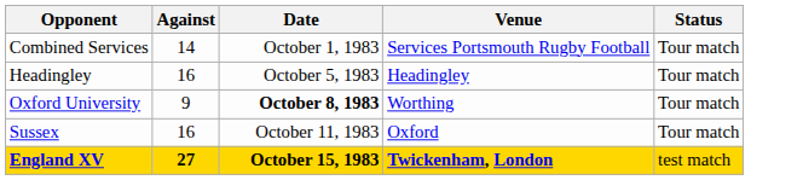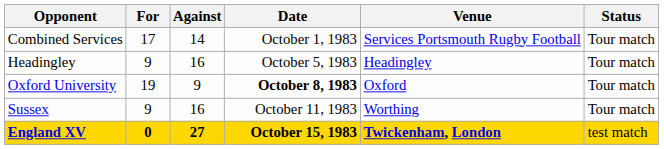 <table class=wikitable>
 <tr>
 <th>Opponent</th>
+<th>For</th>
 <th>Against</th>
 <th>Date</th>
 <th>Venue</th>
 <th>Status</th>
 </tr>
 <tr bgcolor=#fdfdfd>
 <td>Combined Services</td>
+<td align=center width=40>17</td>
 <td align=center width=40>14</td>
 <td width=140 align=right>October 1, 1983</td>
 <td><a href='#'>Services Portsmouth Rugby Football</a></td>
 <td>Tour match</td>
 </tr>
 <tr bgcolor=#fdfdfd>
 <td>Headingley</td>
+<td align=center width=40>9</td>
 <td align=center width=40>16</td>
 <td width=140 align=right>October 5, 1983</td>
 <td><a href='#'>Headingley</a></td>
 <td>Tour match</td>
 </tr>
 <tr bgcolor=#fdfdfd>
 <td><a href='#'>Oxford University</a></td>
+<td align=center width=40>19</td>
 <td align=center width=40>9</td>
 <td width=140 align=right><strong>October 8, 1983</strong></td>
-<td><a href='#'>Worthing</a></td>
+<td><a href='#'>Oxford</a></td>
 <td>Tour match</td>
 </tr>
 <tr bgcolor=#fdfdfd>
 <td><a href='#'>Sussex</a></td>
+<td align=center width=40>9</td>
 <td align=center width=40>16</td>
 <td width=140 align=right>October 11, 1983</td>
-<td><a href='#'>Oxford</a></td>
+<td><a href='#'>Worthing</a></td>
 <td>Tour match</td>
 </tr>
 <tr bgcolor=gold>
 <td><strong><a href='#'>England XV</a></strong></td>
+<td align=center width=40><strong>0</strong></td>
 <td align=center width=40><strong>27</strong></td>
 <td width=140 align=right><strong>October 15, 1983</strong></td>
 <td><strong><a href='#'>Twickenham</a>, <a href='#'>London</a></strong></td>
 <td>test match</td>
 </tr>
 </table>
